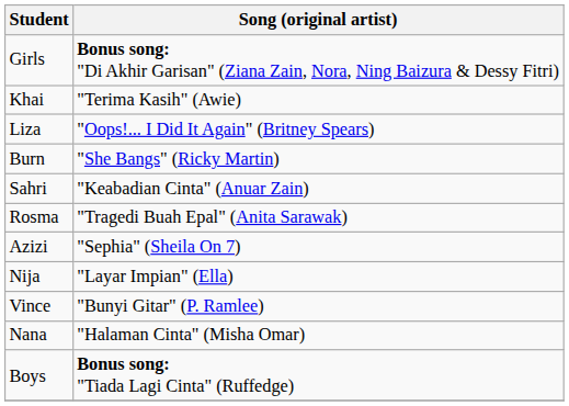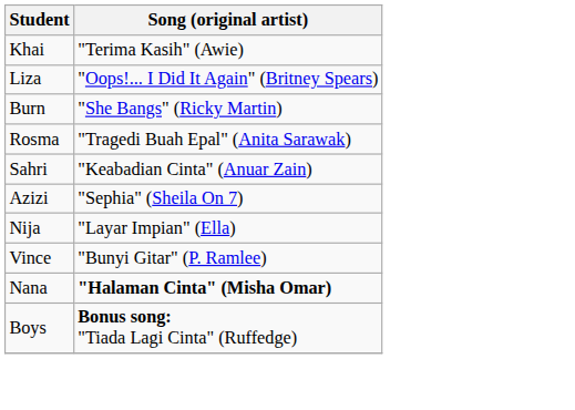 <table class="wikitable" style="font-size:90%;">
 <tr>
 <th>Student</th>
 <th>Song (original artist)</th>
-</tr>
-<tr>
-<td>Girls</td>
-<td><strong>Bonus song:</strong> <br> "Di Akhir Garisan" (<a href='#'>Ziana Zain</a>, <a href='#'>Nora</a>, <a href='#'>Ning Baizura</a> & Dessy Fitri)</td>
 </tr>
 <tr>
 <td>Khai</td>
 <td>"Terima Kasih" (Awie)</td>
 </tr>
 <tr>
 <td>Liza</td>
 <td>"<a href='#'>Oops!... I Did It Again</a>" (<a href='#'>Britney Spears</a>)</td>
 </tr>
 <tr>
 <td>Burn</td>
 <td>"<a href='#'>She Bangs</a>" (<a href='#'>Ricky Martin</a>)</td>
 </tr>
 <tr>
+<td>Rosma</td>
+<td>"Tragedi Buah Epal" (<a href='#'>Anita Sarawak</a>)</td>
+</tr>
+<tr>
 <td>Sahri</td>
 <td>"Keabadian Cinta" (<a href='#'>Anuar Zain</a>)</td>
-</tr>
-<tr>
-<td>Rosma</td>
-<td>"Tragedi Buah Epal" (<a href='#'>Anita Sarawak</a>)</td>
 </tr>
 <tr>
 <td>Azizi</td>
 <td>"Sephia" (<a href='#'>Sheila On 7</a>)</td>
 </tr>
 <tr>
 <td>Nija</td>
 <td>"Layar Impian" (<a href='#'>Ella</a>)</td>
 </tr>
 <tr>
 <td>Vince</td>
 <td>"Bunyi Gitar" (<a href='#'>P. Ramlee</a>)</td>
 </tr>
 <tr>
 <td>Nana</td>
-<td>"Halaman Cinta" (Misha Omar)</td>
+<td><strong>"Halaman Cinta" (Misha Omar)</strong></td>
 </tr>
 <tr>
 <td>Boys</td>
 <td><strong>Bonus song:</strong> <br> "Tiada Lagi Cinta" (Ruffedge)</td>
 </tr>
 <tr>
 </tr>
 </table>
